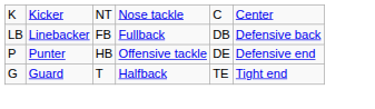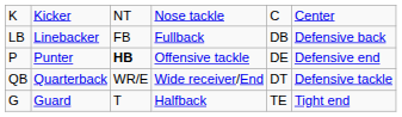 <table class=" wikitable">
 <tr>
 <td>K</td>
 <td><a href='#'>Kicker</a></td>
 <td>NT</td>
 <td><a href='#'>Nose tackle</a></td>
 <td>C</td>
 <td><a href='#'>Center</a></td>
 </tr>
 <tr>
 <td>LB</td>
 <td><a href='#'>Linebacker</a></td>
 <td>FB</td>
 <td><a href='#'>Fullback</a></td>
 <td>DB</td>
 <td><a href='#'>Defensive back</a></td>
 </tr>
 <tr>
 <td>P</td>
 <td><a href='#'>Punter</a></td>
-<td>HB</td>
+<td><strong>HB</strong></td>
 <td><a href='#'>Offensive tackle</a></td>
 <td>DE</td>
 <td><a href='#'>Defensive end</a></td>
+</tr>
+<tr>
+<td>QB</td>
+<td><a href='#'>Quarterback</a></td>
+<td>WR/E</td>
+<td><a href='#'>Wide receiver</a>/<a href='#'>End</a></td>
+<td>DT</td>
+<td><a href='#'>Defensive tackle</a></td>
 </tr>
 <tr>
 <td>G</td>
 <td><a href='#'>Guard</a></td>
 <td>T</td>
 <td><a href='#'>Halfback</a></td>
 <td>TE</td>
 <td><a href='#'>Tight end</a></td>
 </tr>
 </table>
